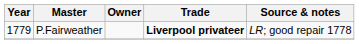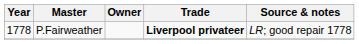 <table class=" wikitable">
 <tr>
 <th>Year</th>
 <th>Master</th>
 <th>Owner</th>
 <th>Trade</th>
 <th>Source & notes</th>
 </tr>
 <tr>
-<td>1779</td>
+<td>1778</td>
 <td>P.Fairweather</td>
 <td></td>
 <td><strong>Liverpool privateer</strong></td>
 <td><em>LR</em>; good repair 1778</td>
 </tr>
 <tr>
 </tr>
 </table>
